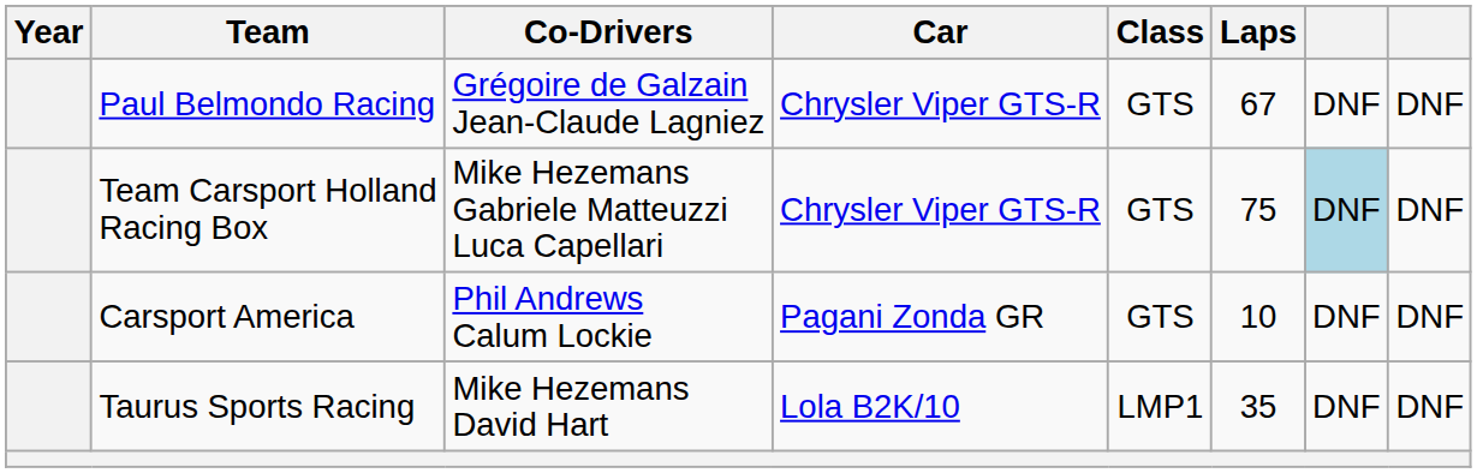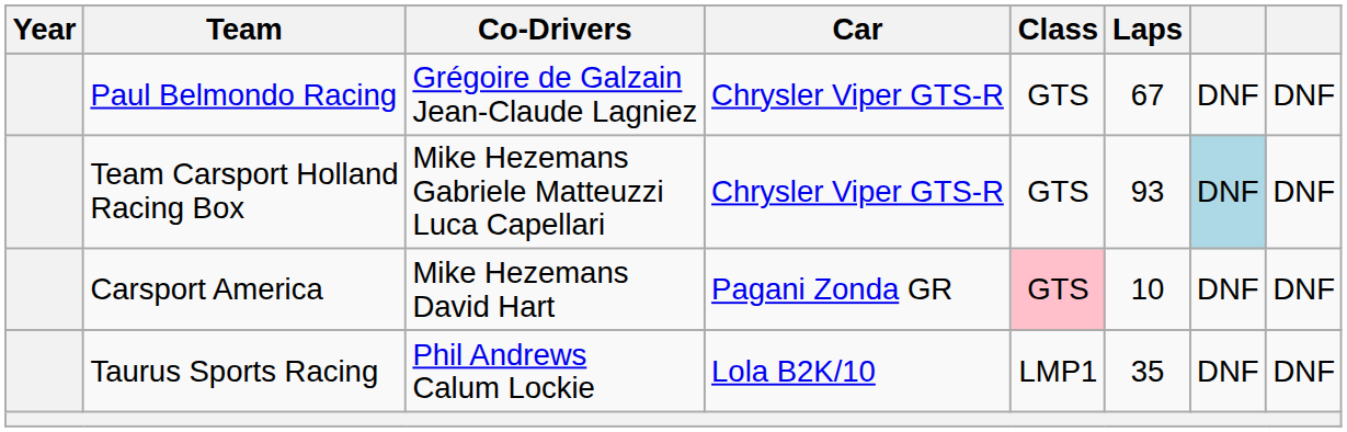 <table class="wikitable" style="text-align:center; font-size:90%">
 <tr>
 <th>Year</th>
 <th>Team</th>
 <th>Co-Drivers</th>
 <th>Car</th>
 <th>Class</th>
 <th>Laps</th>
 <th></th>
 <th></th>
 </tr>
 <tr>
 <th></th>
 <td align=left> <a href='#'>Paul Belmondo Racing</a></td>
 <td align=left> <a href='#'>Grégoire de Galzain</a><br> Jean-Claude Lagniez</td>
 <td align=left><a href='#'>Chrysler Viper GTS-R</a></td>
 <td>GTS</td>
 <td>67</td>
 <td>DNF</td>
 <td>DNF</td>
 </tr>
 <tr>
 <th></th>
 <td align=left> Team Carsport Holland<br> Racing Box</td>
 <td align=left> Mike Hezemans<br> Gabriele Matteuzzi<br> Luca Capellari</td>
 <td align=left><a href='#'>Chrysler Viper GTS-R</a></td>
 <td>GTS</td>
-<td>75</td>
+<td>93</td>
 <td style="background: lightblue;">DNF</td>
 <td>DNF</td>
 </tr>
 <tr>
 <th></th>
 <td align=left> Carsport America</td>
-<td align=left> <a href='#'>Phil Andrews</a><br> Calum Lockie</td>
+<td align=left> Mike Hezemans<br> David Hart</td>
 <td align=left><a href='#'>Pagani Zonda</a> GR</td>
-<td>GTS</td>
+<td style="background: pink;">GTS</td>
 <td>10</td>
 <td>DNF</td>
 <td>DNF</td>
 </tr>
 <tr>
 <th></th>
 <td align=left> Taurus Sports Racing</td>
-<td align=left> Mike Hezemans<br> David Hart</td>
+<td align=left> <a href='#'>Phil Andrews</a><br> Calum Lockie</td>
 <td align=left><a href='#'>Lola B2K/10</a></td>
 <td>LMP1</td>
 <td>35</td>
 <td>DNF</td>
 <td>DNF</td>
 </tr>
 <tr>
 <th colspan="8"></th>
 </tr>
 </table>
